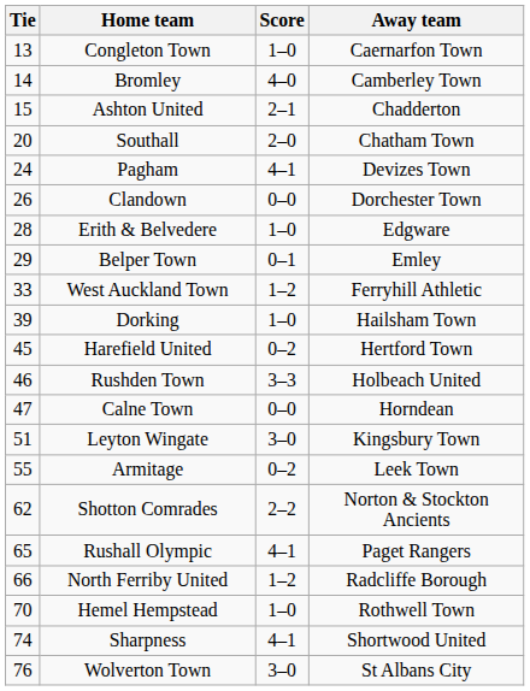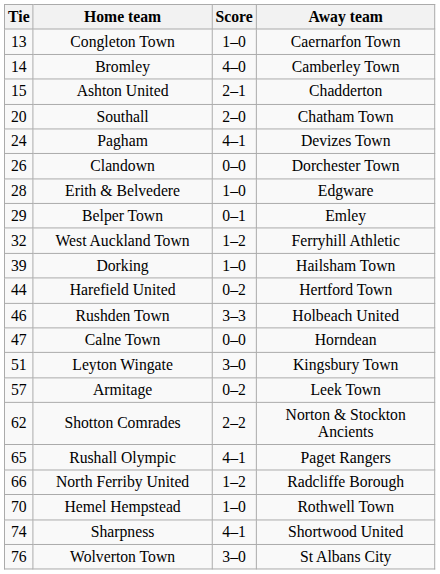 <table class="wikitable" style="text-align:center;">
 <tr>
 <th width=20>Tie</th>
 <th width=175>Home team</th>
 <th width=20>Score</th>
 <th width=175>Away team</th>
 </tr>
 <tr>
 <td>13</td>
 <td>Congleton Town</td>
 <td>1–0</td>
 <td>Caernarfon Town</td>
 </tr>
 <tr>
 <td>14</td>
 <td>Bromley</td>
 <td>4–0</td>
 <td>Camberley Town</td>
 </tr>
 <tr>
 <td>15</td>
 <td>Ashton United</td>
 <td>2–1</td>
 <td>Chadderton</td>
 </tr>
 <tr>
 <td>20</td>
 <td>Southall</td>
 <td>2–0</td>
 <td>Chatham Town</td>
 </tr>
 <tr>
 <td>24</td>
 <td>Pagham</td>
 <td>4–1</td>
 <td>Devizes Town</td>
 </tr>
 <tr>
 <td>26</td>
 <td>Clandown</td>
 <td>0–0</td>
 <td>Dorchester Town</td>
 </tr>
 <tr>
 <td>28</td>
 <td>Erith & Belvedere</td>
 <td>1–0</td>
 <td>Edgware</td>
 </tr>
 <tr>
 <td>29</td>
 <td>Belper Town</td>
 <td>0–1</td>
 <td>Emley</td>
 </tr>
 <tr>
-<td>33</td>
+<td>32</td>
 <td>West Auckland Town</td>
 <td>1–2</td>
 <td>Ferryhill Athletic</td>
 </tr>
 <tr>
 <td>39</td>
 <td>Dorking</td>
 <td>1–0</td>
 <td>Hailsham Town</td>
 </tr>
 <tr>
-<td>45</td>
+<td>44</td>
 <td>Harefield United</td>
 <td>0–2</td>
 <td>Hertford Town</td>
 </tr>
 <tr>
 <td>46</td>
 <td>Rushden Town</td>
 <td>3–3</td>
 <td>Holbeach United</td>
 </tr>
 <tr>
 <td>47</td>
 <td>Calne Town</td>
 <td>0–0</td>
 <td>Horndean</td>
 </tr>
 <tr>
 <td>51</td>
 <td>Leyton Wingate</td>
 <td>3–0</td>
 <td>Kingsbury Town</td>
 </tr>
 <tr>
-<td>55</td>
+<td>57</td>
 <td>Armitage</td>
 <td>0–2</td>
 <td>Leek Town</td>
 </tr>
 <tr>
 <td>62</td>
 <td>Shotton Comrades</td>
 <td>2–2</td>
 <td>Norton & Stockton Ancients</td>
 </tr>
 <tr>
 <td>65</td>
 <td>Rushall Olympic</td>
 <td>4–1</td>
 <td>Paget Rangers</td>
 </tr>
 <tr>
 <td>66</td>
 <td>North Ferriby United</td>
 <td>1–2</td>
 <td>Radcliffe Borough</td>
 </tr>
 <tr>
 <td>70</td>
 <td>Hemel Hempstead</td>
 <td>1–0</td>
 <td>Rothwell Town</td>
 </tr>
 <tr>
 <td>74</td>
 <td>Sharpness</td>
 <td>4–1</td>
 <td>Shortwood United</td>
 </tr>
 <tr>
 <td>76</td>
 <td>Wolverton Town</td>
 <td>3–0</td>
 <td>St Albans City</td>
 </tr>
 </table>
